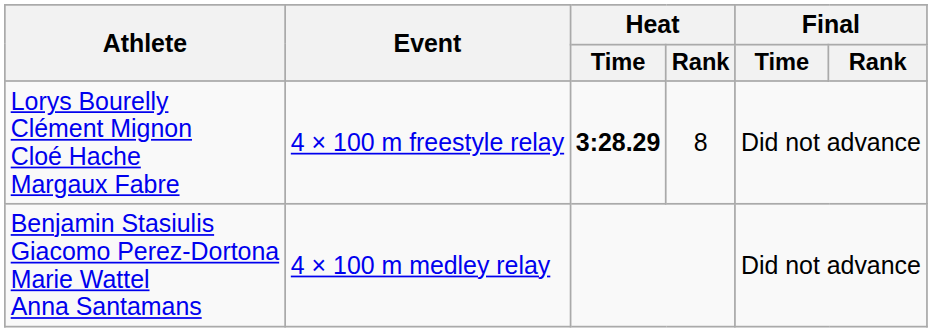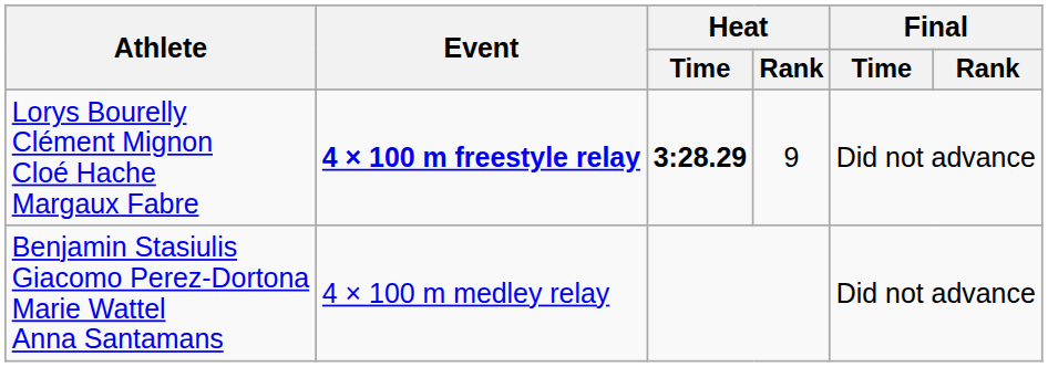 <table class=wikitable style="font-size:90%">
 <tr>
 <th rowspan="2">Athlete</th>
 <th rowspan="2">Event</th>
 <th colspan="2">Heat</th>
 <th colspan="2">Final</th>
 </tr>
 <tr style="font-size:95%">
 <th>Time</th>
 <th>Rank</th>
 <th>Time</th>
 <th>Rank</th>
 </tr>
 <tr align=center>
 <td align=left><a href='#'>Lorys Bourelly</a><br><a href='#'>Clément Mignon</a><br><a href='#'>Cloé Hache</a><br><a href='#'>Margaux Fabre</a></td>
-<td align=left><a href='#'>4 × 100 m freestyle relay</a></td>
+<td align=left><strong><a href='#'>4 × 100 m freestyle relay</a></strong></td>
 <td><strong>3:28.29</strong></td>
-<td>8</td>
+<td>9</td>
 <td colspan=2>Did not advance</td>
 </tr>
 <tr align=center>
 <td align=left><a href='#'>Benjamin Stasiulis</a><br><a href='#'>Giacomo Perez-Dortona</a><br><a href='#'>Marie Wattel</a><br><a href='#'>Anna Santamans</a></td>
 <td align=left><a href='#'>4 × 100 m medley relay</a></td>
 <td colspan=2></td>
 <td colspan=2>Did not advance</td>
 </tr>
 </table>
